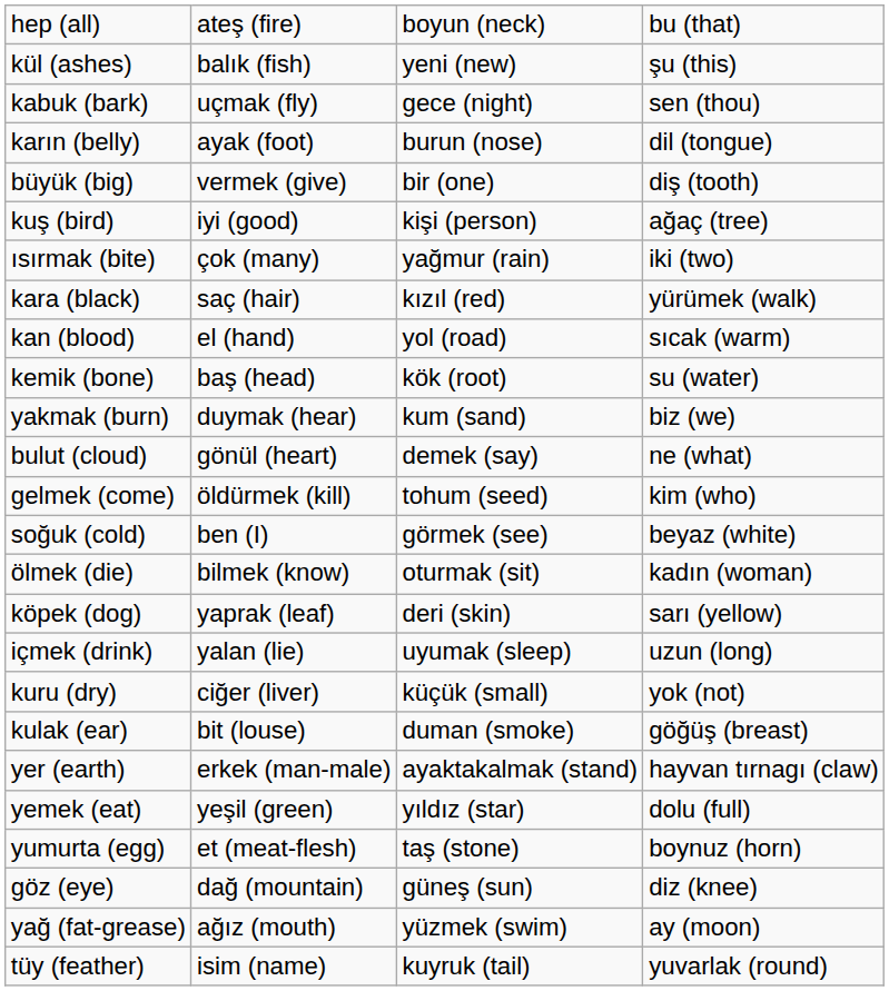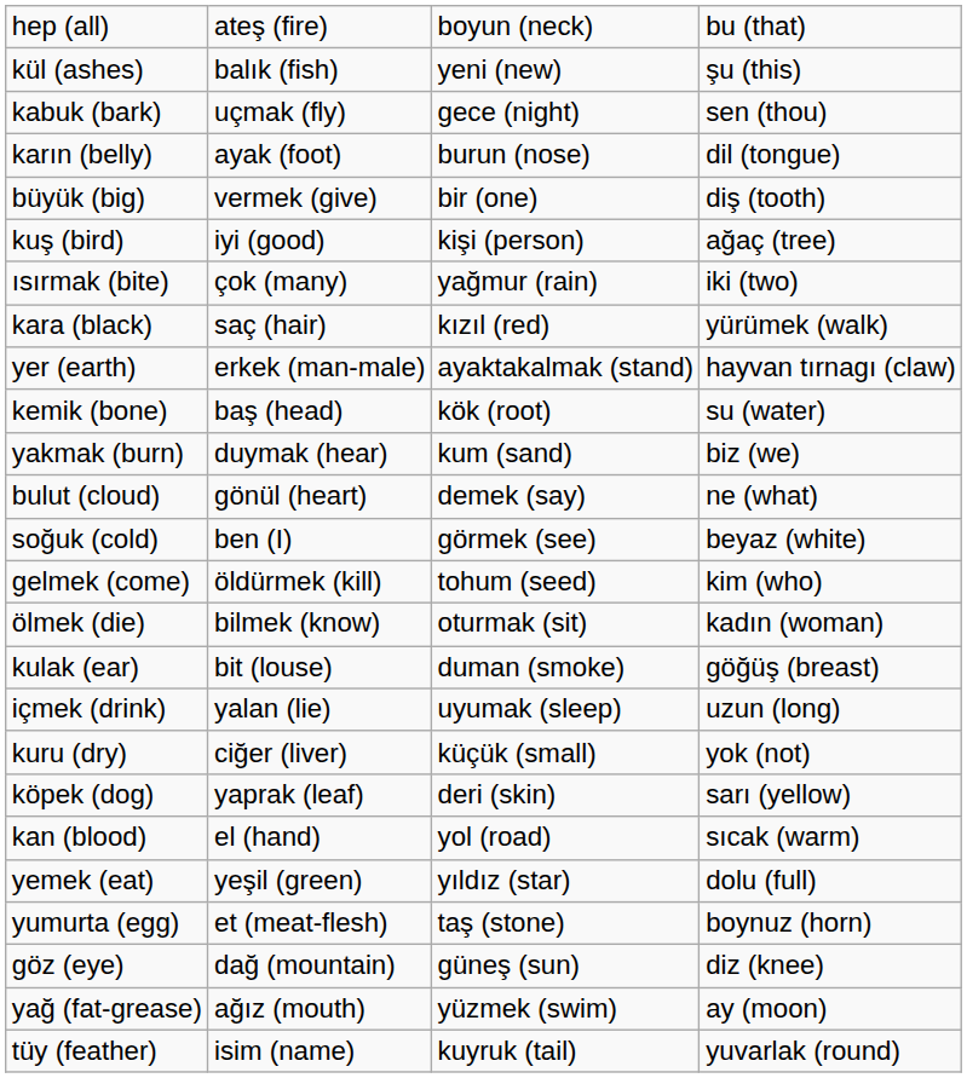 <table class="wikitable">
 <tr>
 <td>hep (all)</td>
 <td>ateş (fire)</td>
 <td>boyun (neck)</td>
 <td>bu (that)</td>
 </tr>
 <tr>
 <td>kül (ashes)</td>
 <td>balık (fish)</td>
 <td>yeni (new)</td>
 <td>şu (this)</td>
 </tr>
 <tr>
 <td>kabuk (bark)</td>
 <td>uçmak (fly)</td>
 <td>gece (night)</td>
 <td>sen (thou)</td>
 </tr>
 <tr>
 <td>karın (belly)</td>
 <td>ayak (foot)</td>
 <td>burun (nose)</td>
 <td>dil (tongue)</td>
 </tr>
 <tr>
 <td>büyük (big)</td>
 <td>vermek (give)</td>
 <td>bir (one)</td>
 <td>diş (tooth)</td>
 </tr>
 <tr>
 <td>kuş (bird)</td>
 <td>iyi (good)</td>
 <td>kişi (person)</td>
 <td>ağaç (tree)</td>
 </tr>
 <tr>
 <td>ısırmak (bite)</td>
 <td>çok (many)</td>
 <td>yağmur (rain)</td>
 <td>iki (two)</td>
 </tr>
 <tr>
 <td>kara (black)</td>
 <td>saç (hair)</td>
 <td>kızıl (red)</td>
 <td>yürümek (walk)</td>
 </tr>
 <tr>
-<td>kan (blood)</td>
-<td>el (hand)</td>
-<td>yol (road)</td>
-<td>sıcak (warm)</td>
+<td>yer (earth)</td>
+<td>erkek (man-male)</td>
+<td>ayaktakalmak (stand)</td>
+<td>hayvan tırnagı (claw)</td>
 </tr>
 <tr>
 <td>kemik (bone)</td>
 <td>baş (head)</td>
 <td>kök (root)</td>
 <td>su (water)</td>
 </tr>
 <tr>
 <td>yakmak (burn)</td>
 <td>duymak (hear)</td>
 <td>kum (sand)</td>
 <td>biz (we)</td>
 </tr>
 <tr>
 <td>bulut (cloud)</td>
 <td>gönül (heart)</td>
 <td>demek (say)</td>
 <td>ne (what)</td>
 </tr>
 <tr>
+<td>soğuk (cold)</td>
+<td>ben (I)</td>
+<td>görmek (see)</td>
+<td>beyaz (white)</td>
+</tr>
+<tr>
 <td>gelmek (come)</td>
 <td>öldürmek (kill)</td>
 <td>tohum (seed)</td>
 <td>kim (who)</td>
-</tr>
-<tr>
-<td>soğuk (cold)</td>
-<td>ben (I)</td>
-<td>görmek (see)</td>
-<td>beyaz (white)</td>
 </tr>
 <tr>
 <td>ölmek (die)</td>
 <td>bilmek (know)</td>
 <td>oturmak (sit)</td>
 <td>kadın (woman)</td>
 </tr>
 <tr>
-<td>köpek (dog)</td>
-<td>yaprak (leaf)</td>
-<td>deri (skin)</td>
-<td>sarı (yellow)</td>
+<td>kulak (ear)</td>
+<td>bit (louse)</td>
+<td>duman (smoke)</td>
+<td>göğüş (breast)</td>
 </tr>
 <tr>
 <td>içmek (drink)</td>
 <td>yalan (lie)</td>
 <td>uyumak (sleep)</td>
 <td>uzun (long)</td>
 </tr>
 <tr>
 <td>kuru (dry)</td>
 <td>ciğer (liver)</td>
 <td>küçük (small)</td>
 <td>yok (not)</td>
 </tr>
 <tr>
-<td>kulak (ear)</td>
-<td>bit (louse)</td>
-<td>duman (smoke)</td>
-<td>göğüş (breast)</td>
+<td>köpek (dog)</td>
+<td>yaprak (leaf)</td>
+<td>deri (skin)</td>
+<td>sarı (yellow)</td>
 </tr>
 <tr>
-<td>yer (earth)</td>
-<td>erkek (man-male)</td>
-<td>ayaktakalmak (stand)</td>
-<td>hayvan tırnagı (claw)</td>
+<td>kan (blood)</td>
+<td>el (hand)</td>
+<td>yol (road)</td>
+<td>sıcak (warm)</td>
 </tr>
 <tr>
 <td>yemek (eat)</td>
 <td>yeşil (green)</td>
 <td>yıldız (star)</td>
 <td>dolu (full)</td>
 </tr>
 <tr>
 <td>yumurta (egg)</td>
 <td>et (meat-flesh)</td>
 <td>taş (stone)</td>
 <td>boynuz (horn)</td>
 </tr>
 <tr>
 <td>göz (eye)</td>
 <td>dağ (mountain)</td>
 <td>güneş (sun)</td>
 <td>diz (knee)</td>
 </tr>
 <tr>
 <td>yağ (fat-grease)</td>
 <td>ağız (mouth)</td>
 <td>yüzmek (swim)</td>
 <td>ay (moon)</td>
 </tr>
 <tr>
 <td>tüy (feather)</td>
 <td>isim (name)</td>
 <td>kuyruk (tail)</td>
 <td>yuvarlak (round)</td>
 </tr>
 </table>
